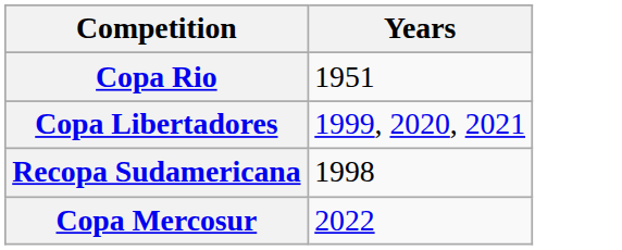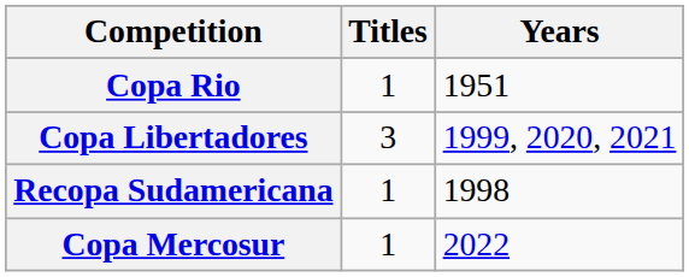 <table class="wikitable plainrowheaders">
 <tr>
 <th scope="col">Competition</th>
+<th scope="col">Titles</th>
 <th scope="col">Years</th>
 </tr>
 <tr>
 <th scope="row"><a href='#'>Copa Rio</a></th>
+<td style="text-align:center;">1</td>
 <td>1951</td>
 </tr>
 <tr>
 <th scope="row"><a href='#'>Copa Libertadores</a></th>
+<td style="text-align:center;">3</td>
 <td><a href='#'>1999</a>, <a href='#'>2020</a>, <a href='#'>2021</a></td>
 </tr>
 <tr>
 <th scope="row"><a href='#'>Recopa Sudamericana</a></th>
+<td style="text-align:center;">1</td>
 <td>1998</td>
 </tr>
 <tr>
 <th scope="row"><a href='#'>Copa Mercosur</a></th>
+<td style="text-align:center;">1</td>
 <td><a href='#'>2022</a></td>
 </tr>
 </table>
